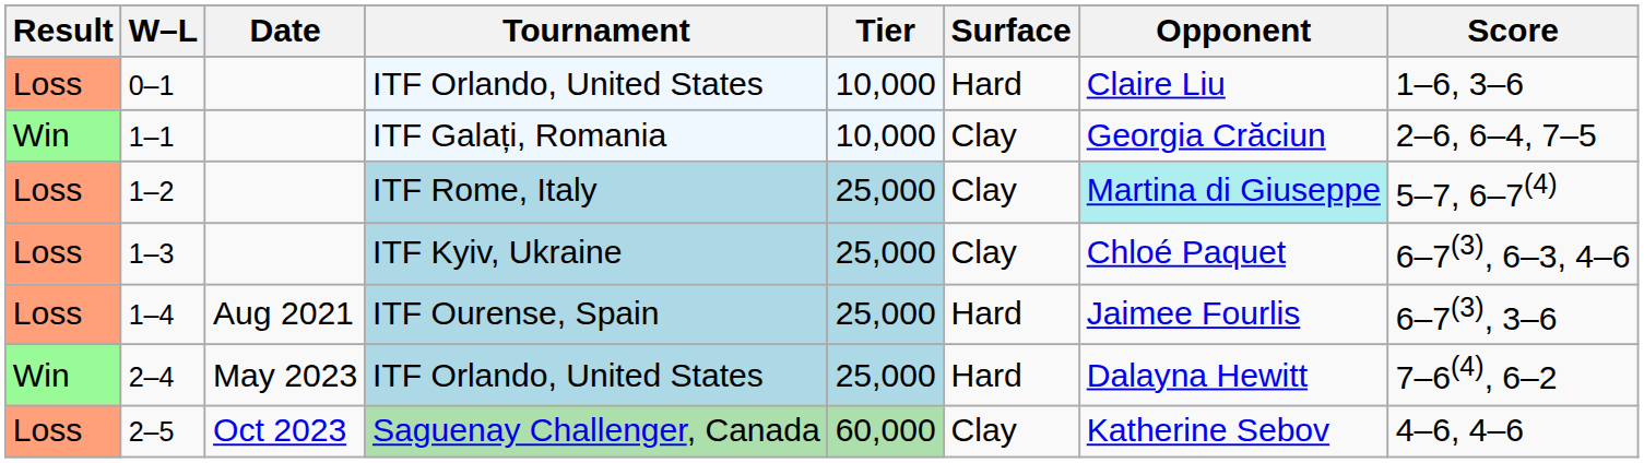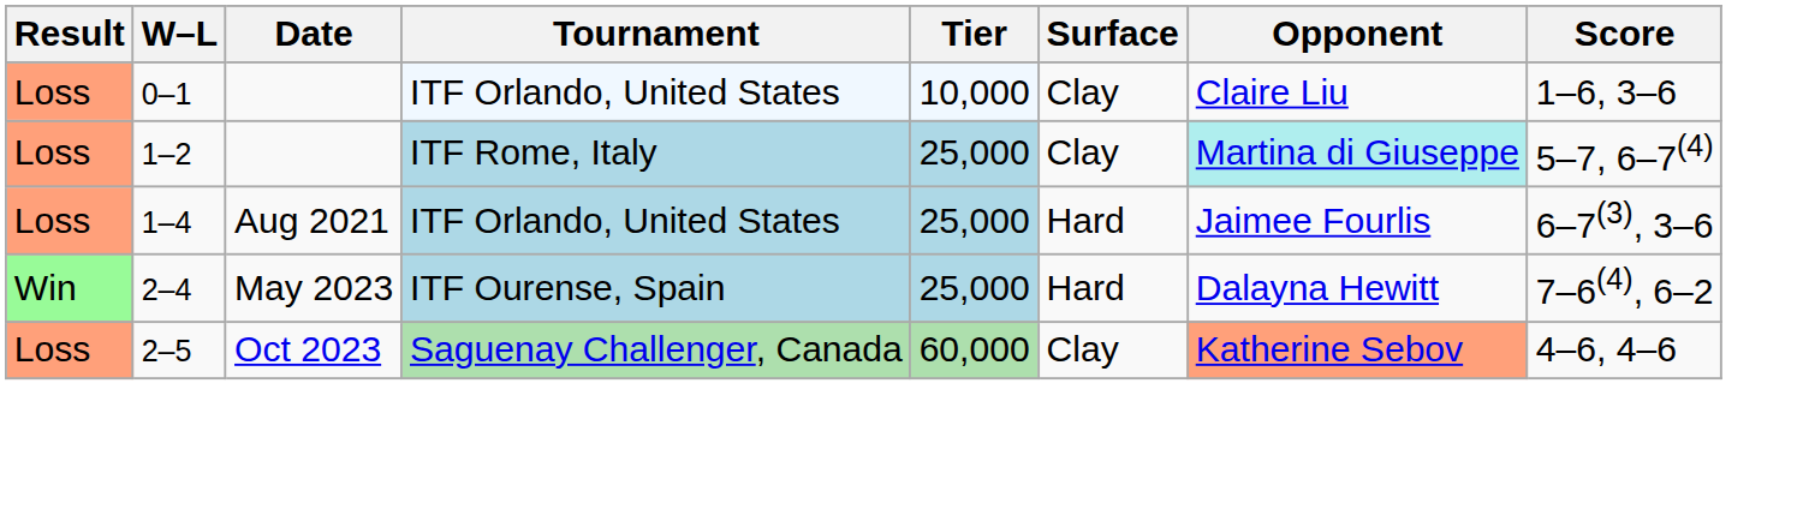 <table class="sortable wikitable">
 <tr>
 <th>Result</th>
 <th class="unsortable">W–L</th>
 <th>Date</th>
 <th>Tournament</th>
 <th>Tier</th>
 <th>Surface</th>
 <th>Opponent</th>
 <th class="unsortable">Score</th>
 </tr>
 <tr>
 <td style="background:#ffa07a;">Loss</td>
 <td><small>0–1</small></td>
 <td></td>
 <td style="background:#f0f8ff;">ITF Orlando, United States</td>
 <td style="background:#f0f8ff;">10,000</td>
-<td>Hard</td>
+<td>Clay</td>
 <td> <a href='#'>Claire Liu</a></td>
 <td>1–6, 3–6</td>
-</tr>
-<tr>
-<td style="background:#98fb98;">Win</td>
-<td><small>1–1</small></td>
-<td></td>
-<td style="background:#f0f8ff;">ITF Galați, Romania</td>
-<td style="background:#f0f8ff;">10,000</td>
-<td>Clay</td>
-<td> <a href='#'>Georgia Crăciun</a></td>
-<td>2–6, 6–4, 7–5</td>
 </tr>
 <tr>
 <td style="background:#ffa07a;">Loss</td>
 <td><small>1–2</small></td>
 <td></td>
 <td style="background:lightblue;">ITF Rome, Italy</td>
 <td style="background:lightblue;">25,000</td>
 <td>Clay</td>
 <td style="background: paleturquoise;"> <a href='#'>Martina di Giuseppe</a></td>
 <td>5–7, 6–7<sup>(4)</sup></td>
 </tr>
 <tr>
 <td style="background:#ffa07a;">Loss</td>
-<td><small>1–3</small></td>
-<td></td>
-<td style="background:lightblue;">ITF Kyiv, Ukraine</td>
-<td style="background:lightblue;">25,000</td>
-<td>Clay</td>
-<td> <a href='#'>Chloé Paquet</a></td>
-<td>6–7<sup>(3)</sup>, 6–3, 4–6</td>
-</tr>
-<tr>
-<td style="background:#ffa07a;">Loss</td>
 <td><small>1–4</small></td>
 <td>Aug 2021</td>
-<td style="background:lightblue;">ITF Ourense, Spain</td>
+<td style="background:lightblue;">ITF Orlando, United States</td>
 <td style="background:lightblue;">25,000</td>
 <td>Hard</td>
 <td> <a href='#'>Jaimee Fourlis</a></td>
 <td>6–7<sup>(3)</sup>, 3–6</td>
 </tr>
 <tr>
 <td style="background:#98fb98;">Win</td>
 <td><small>2–4</small></td>
 <td>May 2023</td>
-<td style="background:lightblue;">ITF Orlando, United States</td>
+<td style="background:lightblue;">ITF Ourense, Spain</td>
 <td style="background:lightblue;">25,000</td>
 <td>Hard</td>
 <td> <a href='#'>Dalayna Hewitt</a></td>
 <td>7–6<sup>(4)</sup>, 6–2</td>
 </tr>
 <tr>
 <td style="background:#ffa07a;">Loss</td>
 <td><small>2–5</small></td>
 <td><a href='#'>Oct 2023</a></td>
 <td style="background:#addfad;"><a href='#'>Saguenay Challenger</a>, Canada</td>
 <td style="background:#addfad;">60,000</td>
 <td>Clay</td>
-<td> <a href='#'>Katherine Sebov</a></td>
+<td style="background: lightsalmon;"> <a href='#'>Katherine Sebov</a></td>
 <td>4–6, 4–6</td>
 </tr>
 </table>
